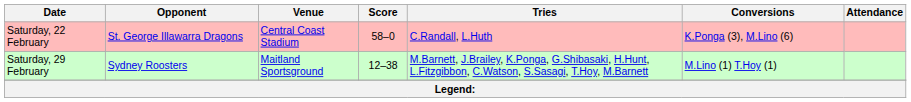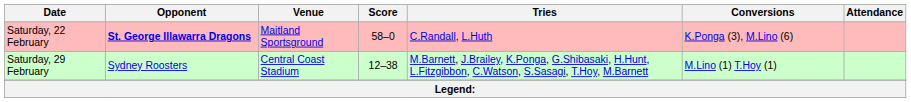 <table class="wikitable" style="font-size:75%;">
 <tr>
 <th style="width:110px;">Date</th>
 <th style="width:170px;">Opponent</th>
 <th style="width:110px;">Venue</th>
 <th style="width:50px;">Score</th>
 <th style="width:310px;">Tries</th>
 <th style="width:180px;">Conversions</th>
 <th style="width:60px;">Attendance</th>
 </tr>
 <tr style="background:#fbb;">
 <td>Saturday, 22 February</td>
-<td> <a href='#'>St. George Illawarra Dragons</a></td>
-<td><a href='#'>Central Coast Stadium</a></td>
+<td><strong> <a href='#'>St. George Illawarra Dragons</a></strong></td>
+<td><a href='#'>Maitland Sportsground</a></td>
 <td style="text-align:center;">58–0</td>
 <td><a href='#'>C.Randall</a>, <a href='#'>L.Huth</a></td>
 <td><a href='#'>K.Ponga</a> (3), <a href='#'>M.Lino</a> (6)</td>
 <td style="text-align:center;"></td>
 </tr>
 <tr style="background:#cfc;">
 <td>Saturday, 29 February</td>
 <td> <a href='#'>Sydney Roosters</a></td>
-<td><a href='#'>Maitland Sportsground</a></td>
+<td><a href='#'>Central Coast Stadium</a></td>
 <td style="text-align:center;">12–38</td>
 <td><a href='#'>M.Barnett</a>, <a href='#'>J.Brailey</a>, <a href='#'>K.Ponga</a>, <a href='#'>G.Shibasaki</a>, <a href='#'>H.Hunt</a>, <a href='#'>L.Fitzgibbon</a>, <a href='#'>C.Watson</a>, <a href='#'>S.Sasagi</a>, <a href='#'>T.Hoy</a>, <a href='#'>M.Barnett</a></td>
 <td><a href='#'>M.Lino</a> (1) <a href='#'>T.Hoy</a> (1)</td>
 <td style="text-align:center;"></td>
 </tr>
 <tr style="background:#;">
 </tr>
 <tr>
 <th colspan="11"><strong>Legend</strong>:   </th>
 </tr>
 </table>
